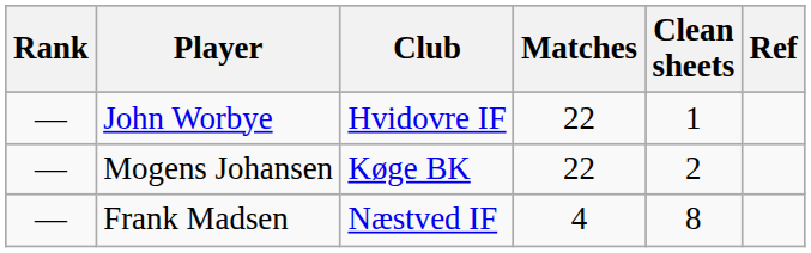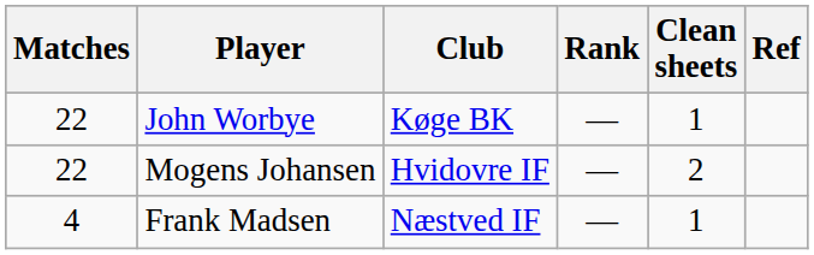 <table class="wikitable" style="text-align:center">
 <tr>
-<th>Rank</th>
+<th>Matches</th>
 <th>Player</th>
 <th>Club</th>
-<th>Matches</th>
+<th>Rank</th>
 <th>Clean<br>sheets</th>
 <th>Ref</th>
 </tr>
 <tr>
+<td>22</td>
+<td align="left"> <a href='#'>John Worbye</a></td>
+<td align="left"><a href='#'>Køge BK</a></td>
 <td>—</td>
-<td align="left"> <a href='#'>John Worbye</a></td>
-<td align="left"><a href='#'>Hvidovre IF</a></td>
-<td>22</td>
 <td>1</td>
 <td></td>
 </tr>
 <tr>
+<td>22</td>
+<td align="left"> Mogens Johansen</td>
+<td align="left"><a href='#'>Hvidovre IF</a></td>
 <td>—</td>
-<td align="left"> Mogens Johansen</td>
-<td align="left"><a href='#'>Køge BK</a></td>
-<td>22</td>
 <td>2</td>
 <td></td>
 </tr>
 <tr>
-<td>—</td>
+<td>4</td>
 <td align="left"> Frank Madsen</td>
 <td align="left"><a href='#'>Næstved IF</a></td>
-<td>4</td>
-<td>8</td>
+<td>—</td>
+<td>1</td>
 <td></td>
 </tr>
 </table>
